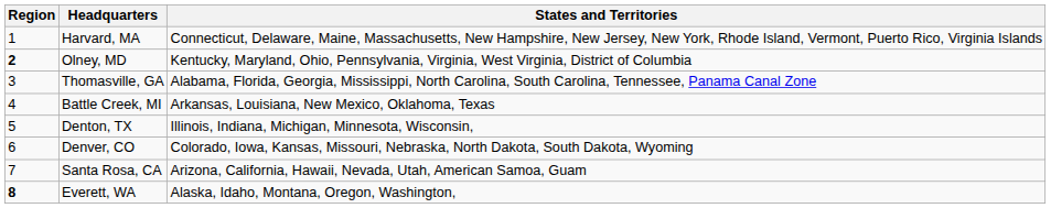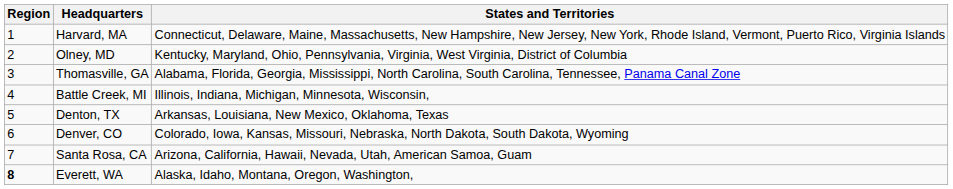 <table class="wikitable sortable">
 <tr>
 <th>Region</th>
 <th>Headquarters</th>
 <th>States and Territories</th>
 </tr>
 <tr>
 <td>1</td>
 <td>Harvard, MA</td>
 <td>Connecticut, Delaware, Maine, Massachusetts, New Hampshire, New Jersey, New York, Rhode Island, Vermont, Puerto Rico, Virginia Islands</td>
 </tr>
 <tr>
-<td><strong>2</strong></td>
+<td>2</td>
 <td>Olney, MD</td>
 <td>Kentucky, Maryland, Ohio, Pennsylvania, Virginia, West Virginia, District of Columbia</td>
 </tr>
 <tr>
 <td>3</td>
 <td>Thomasville, GA</td>
 <td>Alabama, Florida, Georgia, Mississippi, North Carolina, South Carolina, Tennessee, <a href='#'>Panama Canal Zone</a></td>
 </tr>
 <tr>
 <td>4</td>
 <td>Battle Creek, MI</td>
-<td>Arkansas, Louisiana, New Mexico, Oklahoma, Texas</td>
+<td>Illinois, Indiana, Michigan, Minnesota, Wisconsin,</td>
 </tr>
 <tr>
 <td>5</td>
 <td>Denton, TX</td>
-<td>Illinois, Indiana, Michigan, Minnesota, Wisconsin,</td>
+<td>Arkansas, Louisiana, New Mexico, Oklahoma, Texas</td>
 </tr>
 <tr>
 <td>6</td>
 <td>Denver, CO</td>
 <td>Colorado, Iowa, Kansas, Missouri, Nebraska, North Dakota, South Dakota, Wyoming</td>
 </tr>
 <tr>
 <td>7</td>
 <td>Santa Rosa, CA</td>
 <td>Arizona, California, Hawaii, Nevada, Utah, American Samoa, Guam</td>
 </tr>
 <tr>
 <td><strong>8</strong></td>
 <td>Everett, WA</td>
 <td>Alaska, Idaho, Montana, Oregon, Washington,</td>
 </tr>
 </table>
